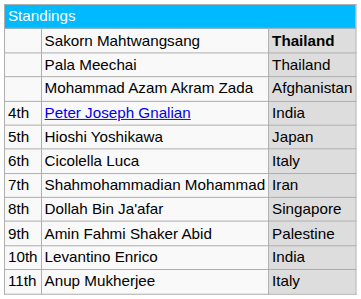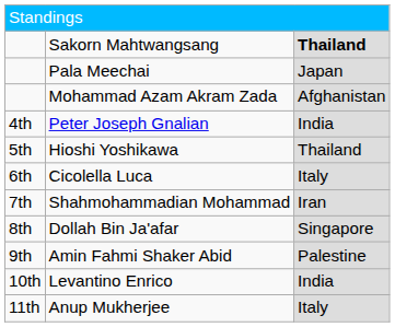 <table class="wikitable">
 <tr>
 <td colspan="3" style="background:#00baff;color:#fff">Standings</td>
 </tr>
 <tr>
 <td></td>
 <td>Sakorn Mahtwangsang</td>
 <td style="background:#dddddd"><strong> Thailand</strong></td>
 </tr>
 <tr>
 <td></td>
 <td>Pala Meechai</td>
-<td style="background:#dddddd"> Thailand</td>
+<td style="background:#dddddd"> Japan</td>
 </tr>
 <tr>
 <td></td>
 <td>Mohammad Azam Akram Zada</td>
 <td style="background:#dddddd"> Afghanistan</td>
 </tr>
 <tr>
 <td>4th</td>
 <td><a href='#'>Peter Joseph Gnalian</a></td>
 <td style="background:#dddddd"> India</td>
 </tr>
 <tr>
 <td>5th</td>
 <td>Hioshi Yoshikawa</td>
-<td style="background:#dddddd"> Japan</td>
+<td style="background:#dddddd"> Thailand</td>
 </tr>
 <tr>
 <td>6th</td>
 <td>Cicolella Luca</td>
 <td style="background:#dddddd"> Italy</td>
 </tr>
 <tr>
 <td>7th</td>
 <td>Shahmohammadian Mohammad</td>
 <td style="background:#dddddd"> Iran</td>
 </tr>
 <tr>
 <td>8th</td>
 <td>Dollah Bin Ja'afar</td>
 <td style="background:#dddddd"> Singapore</td>
 </tr>
 <tr>
 <td>9th</td>
 <td>Amin Fahmi Shaker Abid</td>
 <td style="background:#dddddd"> Palestine</td>
 </tr>
 <tr>
 <td>10th</td>
 <td>Levantino Enrico</td>
 <td style="background:#dddddd"> India</td>
 </tr>
 <tr>
 <td>11th</td>
 <td>Anup Mukherjee</td>
 <td style="background:#dddddd"> Italy</td>
 </tr>
 </table>
